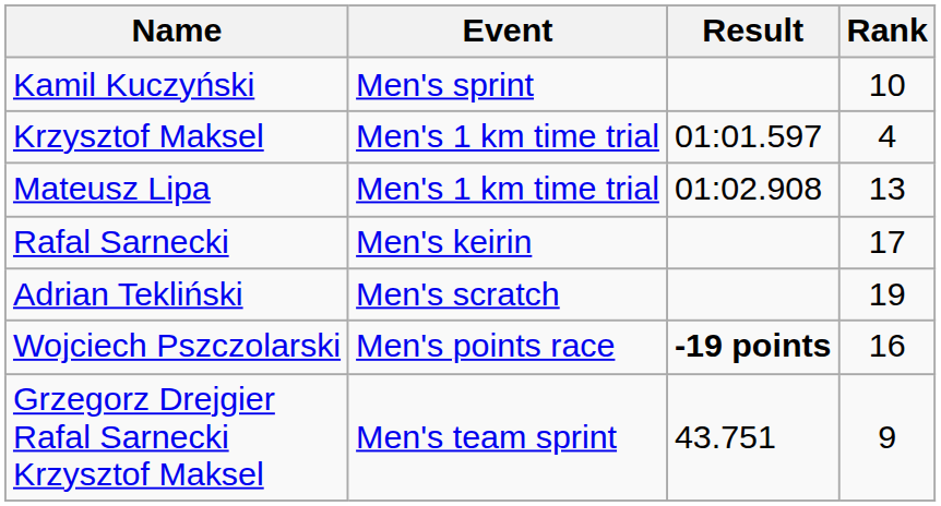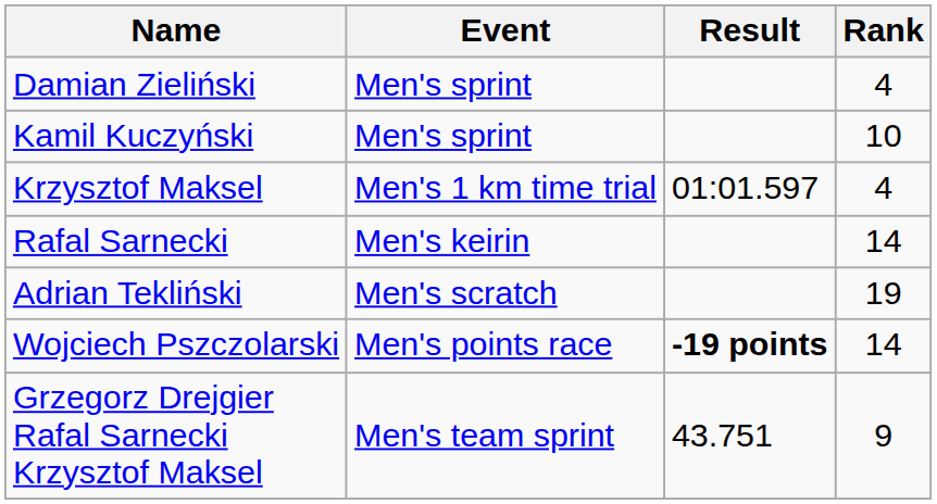 <table class="wikitable sortable">
 <tr>
 <th>Name</th>
 <th>Event</th>
 <th>Result</th>
 <th>Rank</th>
+</tr>
+<tr>
+<td><a href='#'>Damian Zieliński</a></td>
+<td><a href='#'>Men's sprint</a></td>
+<td></td>
+<td align=center>4</td>
 </tr>
 <tr>
 <td><a href='#'>Kamil Kuczyński</a></td>
 <td><a href='#'>Men's sprint</a></td>
 <td></td>
 <td align=center>10</td>
 </tr>
 <tr>
 <td><a href='#'>Krzysztof Maksel</a></td>
 <td><a href='#'>Men's 1 km time trial</a></td>
 <td>01:01.597</td>
 <td align=center>4</td>
 </tr>
 <tr>
-<td><a href='#'>Mateusz Lipa</a></td>
-<td><a href='#'>Men's 1 km time trial</a></td>
-<td>01:02.908</td>
-<td align=center>13</td>
-</tr>
-<tr>
 <td><a href='#'>Rafal Sarnecki</a></td>
 <td><a href='#'>Men's keirin</a></td>
 <td></td>
-<td align=center>17</td>
+<td align=center>14</td>
 </tr>
 <tr>
 <td><a href='#'>Adrian Tekliński</a></td>
 <td><a href='#'>Men's scratch</a></td>
 <td></td>
 <td align=center>19</td>
 </tr>
 <tr>
 <td><a href='#'>Wojciech Pszczolarski</a></td>
 <td><a href='#'>Men's points race</a></td>
 <td><strong>-19 points</strong></td>
-<td align=center>16</td>
+<td align=center>14</td>
 </tr>
 <tr>
 <td><a href='#'>Grzegorz Drejgier</a><br><a href='#'>Rafal Sarnecki</a><br><a href='#'>Krzysztof Maksel</a></td>
 <td><a href='#'>Men's team sprint</a></td>
 <td>43.751</td>
 <td align=center>9</td>
 </tr>
 </table>
